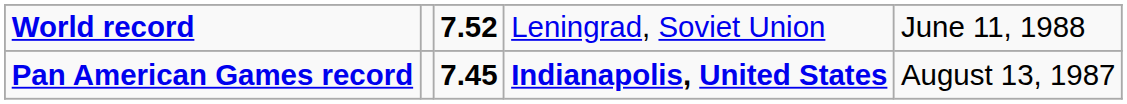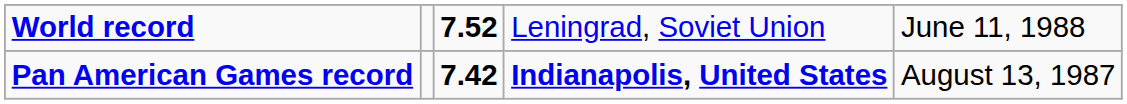 <table class="wikitable">
 <tr>
 <td><strong><a href='#'>World record</a></strong></td>
 <td></td>
 <td><strong>7.52</strong></td>
 <td><a href='#'>Leningrad</a>, <a href='#'>Soviet Union</a></td>
 <td>June 11, 1988</td>
 </tr>
 <tr>
 <td><strong><a href='#'>Pan American Games record</a></strong></td>
 <td></td>
-<td><strong>7.45</strong></td>
+<td><strong>7.42</strong></td>
 <td><strong><a href='#'>Indianapolis</a>, <a href='#'>United States</a></strong></td>
 <td>August 13, 1987</td>
 </tr>
 </table>
